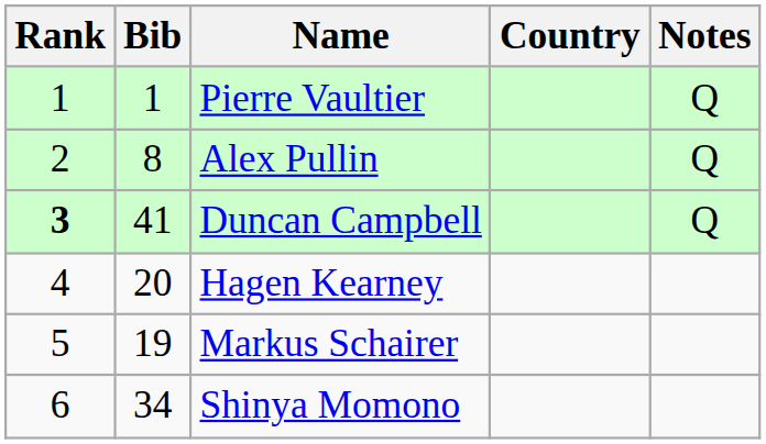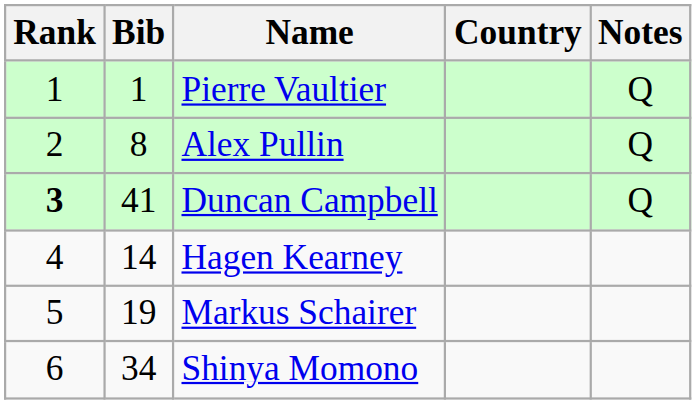 <table class="wikitable" style="text-align:center;">
 <tr>
 <th>Rank</th>
 <th>Bib</th>
 <th>Name</th>
 <th>Country</th>
 <th>Notes</th>
 </tr>
 <tr bgcolor="#ccffcc">
 <td>1</td>
 <td>1</td>
 <td align=left><a href='#'>Pierre Vaultier</a></td>
 <td align=left></td>
 <td>Q</td>
 </tr>
 <tr bgcolor="#ccffcc">
 <td>2</td>
 <td>8</td>
 <td align=left><a href='#'>Alex Pullin</a></td>
 <td align=left></td>
 <td>Q</td>
 </tr>
 <tr bgcolor="#ccffcc">
 <td><strong>3</strong></td>
 <td>41</td>
 <td align=left><a href='#'>Duncan Campbell</a></td>
 <td align=left></td>
 <td>Q</td>
 </tr>
 <tr>
 <td>4</td>
-<td>20</td>
+<td>14</td>
 <td align=left><a href='#'>Hagen Kearney</a></td>
 <td align=left></td>
 <td></td>
 </tr>
 <tr>
 <td>5</td>
 <td>19</td>
 <td align=left><a href='#'>Markus Schairer</a></td>
 <td align=left></td>
 <td></td>
 </tr>
 <tr>
 <td>6</td>
 <td>34</td>
 <td align=left><a href='#'>Shinya Momono</a></td>
 <td align=left></td>
 <td></td>
 </tr>
 </table>
